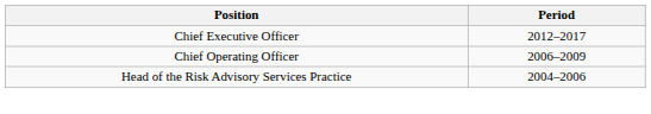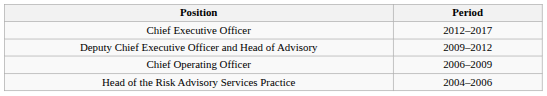 <table width="50%" class="wikitable">
 <tr>
 <th width="3%">Position</th>
 <th width="1%">Period</th>
 </tr>
 <tr>
 <td style="text-align:center;">Chief Executive Officer</td>
 <td style="text-align:center;">2012–2017</td>
 </tr>
 <tr>
+<td style="text-align:center;">Deputy Chief Executive Officer and Head of Advisory</td>
+<td style="text-align:center;">2009–2012</td>
+</tr>
+<tr>
 <td style="text-align:center;">Chief Operating Officer</td>
 <td style="text-align:center;">2006–2009</td>
 </tr>
 <tr>
 <td style="text-align:center;">Head of the Risk Advisory Services Practice</td>
 <td style="text-align:center;">2004–2006</td>
 </tr>
 </table>
